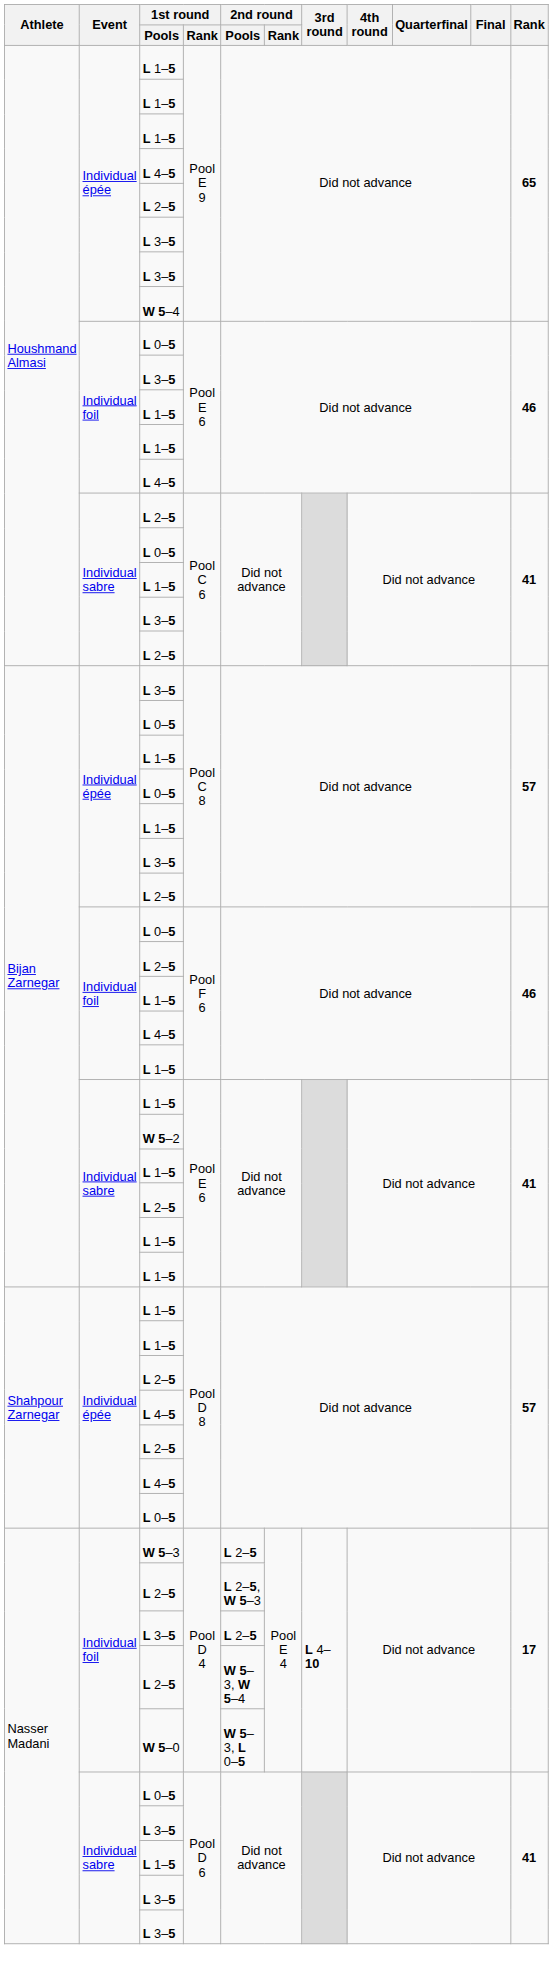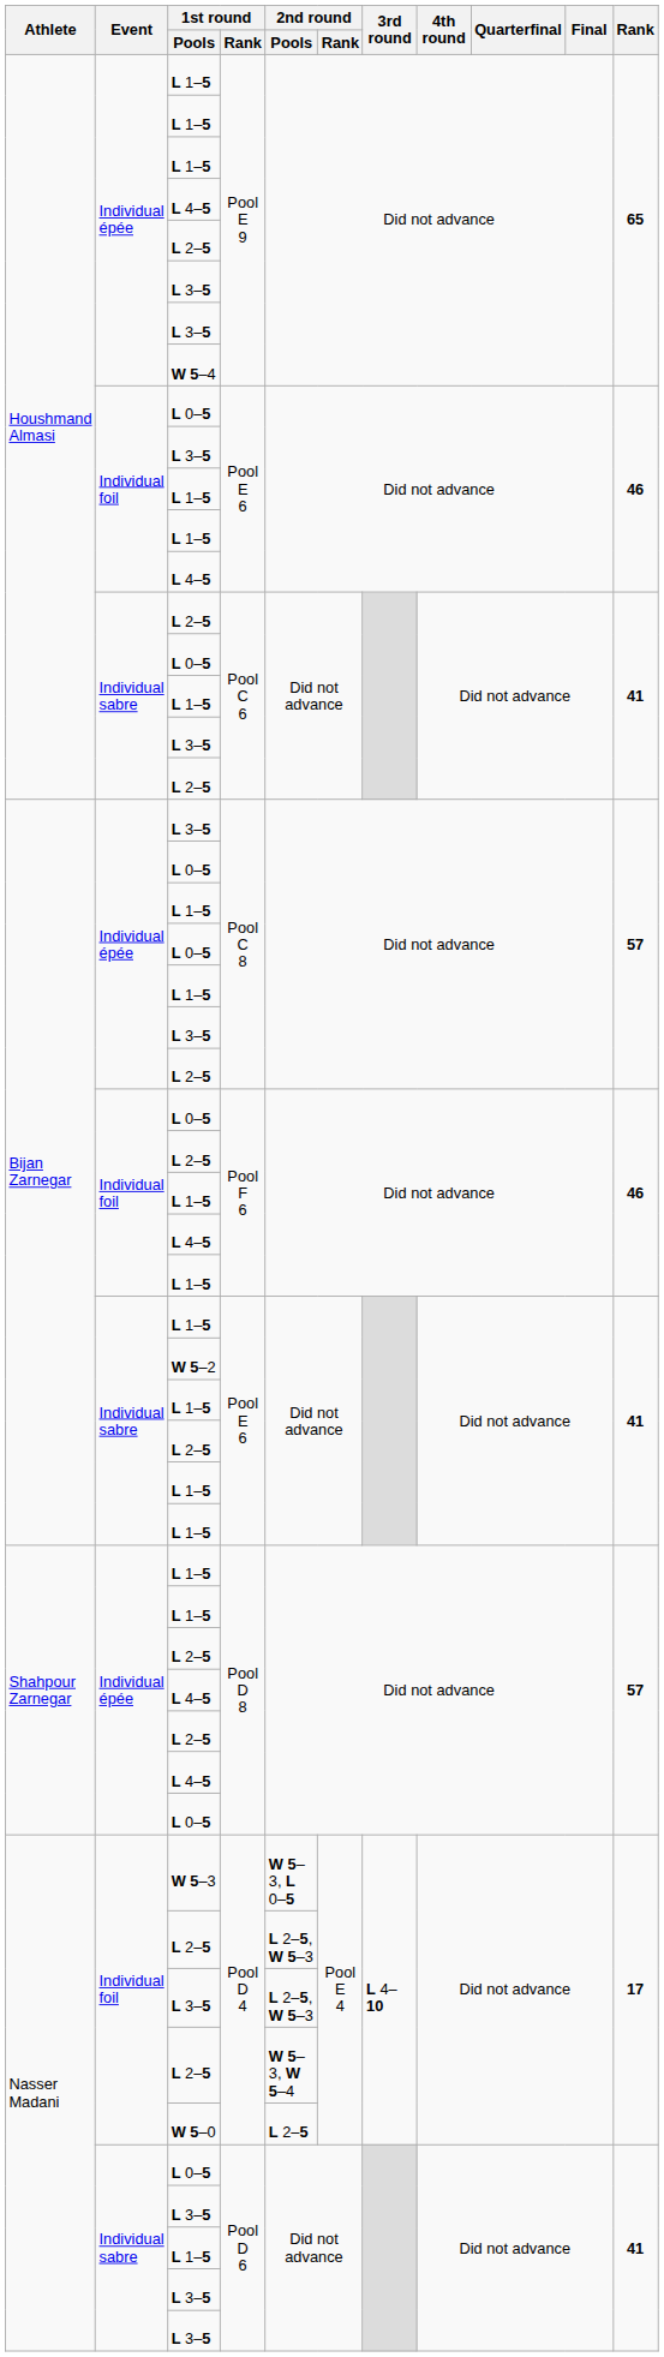 <table class="wikitable" width="98%" style="text-align:left; font-size:90%">
 <tr>
 <th rowspan="2" width="9%">Athlete</th>
 <th rowspan="2" width="7%">Event</th>
 <th colspan="2">1st round</th>
 <th colspan="2">2nd round</th>
 <th rowspan="2" width="11%">3rd round</th>
 <th rowspan="2" width="11%">4th round</th>
 <th rowspan="2" width="11%">Quarterfinal</th>
 <th rowspan="2" width="11%">Final</th>
 <th rowspan="2" width="4%">Rank</th>
 </tr>
 <tr>
 <th width="11%">Pools</th>
 <th width="5%">Rank</th>
 <th width="11%">Pools</th>
 <th width="5%">Rank</th>
 </tr>
 <tr>
 <td rowspan="18"><a href='#'>Houshmand Almasi</a></td>
 <td rowspan="8"><a href='#'>Individual épée</a></td>
 <td><br><strong>L</strong> 1–<strong>5</strong></td>
 <td rowspan="8" align=center>Pool E<br>9</td>
 <td rowspan="8" colspan=6 align=center>Did not advance</td>
 <td rowspan="8" align="center"><strong>65</strong></td>
 </tr>
 <tr>
 <td><br><strong>L</strong> 1–<strong>5</strong></td>
 </tr>
 <tr>
 <td><br><strong>L</strong> 1–<strong>5</strong></td>
 </tr>
 <tr>
 <td><br><strong>L</strong> 4–<strong>5</strong></td>
 </tr>
 <tr>
 <td><br><strong>L</strong> 2–<strong>5</strong></td>
 </tr>
 <tr>
 <td><br><strong>L</strong> 3–<strong>5</strong></td>
 </tr>
 <tr>
 <td><br><strong>L</strong> 3–<strong>5</strong></td>
 </tr>
 <tr>
 <td><br><strong>W</strong> <strong>5</strong>–4</td>
 </tr>
 <tr>
 <td rowspan="5"><a href='#'>Individual foil</a></td>
 <td><br><strong>L</strong> 0–<strong>5</strong></td>
 <td rowspan="5" align=center>Pool E<br>6</td>
 <td rowspan="5" colspan=6 align=center>Did not advance</td>
 <td rowspan="5" align="center"><strong>46</strong></td>
 </tr>
 <tr>
 <td><br><strong>L</strong> 3–<strong>5</strong></td>
 </tr>
 <tr>
 <td><br><strong>L</strong> 1–<strong>5</strong></td>
 </tr>
 <tr>
 <td><br><strong>L</strong> 1–<strong>5</strong></td>
 </tr>
 <tr>
 <td><br><strong>L</strong> 4–<strong>5</strong></td>
 </tr>
 <tr>
 <td rowspan="5"><a href='#'>Individual sabre</a></td>
 <td><br><strong>L</strong> 2–<strong>5</strong></td>
 <td rowspan="5" align=center>Pool C<br>6</td>
 <td rowspan="5" colspan=2 align=center>Did not advance</td>
 <td rowspan="5" bgcolor=#DCDCDC></td>
 <td rowspan="5" colspan=3 align=center>Did not advance</td>
 <td rowspan="5" align="center"><strong>41</strong></td>
 </tr>
 <tr>
 <td><br><strong>L</strong> 0–<strong>5</strong></td>
 </tr>
 <tr>
 <td><br><strong>L</strong> 1–<strong>5</strong></td>
 </tr>
 <tr>
 <td><br><strong>L</strong> 3–<strong>5</strong></td>
 </tr>
 <tr>
 <td><br><strong>L</strong> 2–<strong>5</strong></td>
 </tr>
 <tr>
 <td rowspan="18"><a href='#'>Bijan Zarnegar</a></td>
 <td rowspan="7"><a href='#'>Individual épée</a></td>
 <td><br><strong>L</strong> 3–<strong>5</strong></td>
 <td rowspan="7" align=center>Pool C<br>8</td>
 <td rowspan="7" colspan=6 align=center>Did not advance</td>
 <td rowspan="7" align="center"><strong>57</strong></td>
 </tr>
 <tr>
 <td><br><strong>L</strong> 0–<strong>5</strong></td>
 </tr>
 <tr>
 <td><br><strong>L</strong> 1–<strong>5</strong></td>
 </tr>
 <tr>
 <td><br><strong>L</strong> 0–<strong>5</strong></td>
 </tr>
 <tr>
 <td><br><strong>L</strong> 1–<strong>5</strong></td>
 </tr>
 <tr>
 <td><br><strong>L</strong> 3–<strong>5</strong></td>
 </tr>
 <tr>
 <td><br><strong>L</strong> 2–<strong>5</strong></td>
 </tr>
 <tr>
 <td rowspan="5"><a href='#'>Individual foil</a></td>
 <td><br><strong>L</strong> 0–<strong>5</strong></td>
 <td rowspan="5" align=center>Pool F<br>6</td>
 <td rowspan="5" colspan=6 align=center>Did not advance</td>
 <td rowspan="5" align="center"><strong>46</strong></td>
 </tr>
 <tr>
 <td><br><strong>L</strong> 2–<strong>5</strong></td>
 </tr>
 <tr>
 <td><br><strong>L</strong> 1–<strong>5</strong></td>
 </tr>
 <tr>
 <td><br><strong>L</strong> 4–<strong>5</strong></td>
 </tr>
 <tr>
 <td><br><strong>L</strong> 1–<strong>5</strong></td>
 </tr>
 <tr>
 <td rowspan="6"><a href='#'>Individual sabre</a></td>
 <td><br><strong>L</strong> 1–<strong>5</strong></td>
 <td rowspan="6" align=center>Pool E<br>6</td>
 <td rowspan="6" colspan=2 align=center>Did not advance</td>
 <td rowspan="6" bgcolor=#DCDCDC></td>
 <td rowspan="6" colspan=3 align=center>Did not advance</td>
 <td rowspan="6" align="center"><strong>41</strong></td>
 </tr>
 <tr>
 <td><br><strong>W</strong> <strong>5</strong>–2</td>
 </tr>
 <tr>
 <td><br><strong>L</strong> 1–<strong>5</strong></td>
 </tr>
 <tr>
 <td><br><strong>L</strong> 2–<strong>5</strong></td>
 </tr>
 <tr>
 <td><br><strong>L</strong> 1–<strong>5</strong></td>
 </tr>
 <tr>
 <td><br><strong>L</strong> 1–<strong>5</strong></td>
 </tr>
 <tr>
 <td rowspan="7"><a href='#'>Shahpour Zarnegar</a></td>
 <td rowspan="7"><a href='#'>Individual épée</a></td>
 <td><br><strong>L</strong> 1–<strong>5</strong></td>
 <td rowspan="7" align=center>Pool D<br>8</td>
 <td rowspan="7" colspan=6 align=center>Did not advance</td>
 <td rowspan="7" align="center"><strong>57</strong></td>
 </tr>
 <tr>
 <td><br><strong>L</strong> 1–<strong>5</strong></td>
 </tr>
 <tr>
 <td><br><strong>L</strong> 2–<strong>5</strong></td>
 </tr>
 <tr>
 <td><br><strong>L</strong> 4–<strong>5</strong></td>
 </tr>
 <tr>
 <td><br><strong>L</strong> 2–<strong>5</strong></td>
 </tr>
 <tr>
 <td><br><strong>L</strong> 4–<strong>5</strong></td>
 </tr>
 <tr>
 <td><br><strong>L</strong> 0–<strong>5</strong></td>
 </tr>
 <tr>
 <td rowspan="10">Nasser Madani</td>
 <td rowspan="5"><a href='#'>Individual foil</a></td>
 <td><br><strong>W</strong> <strong>5</strong>–3</td>
 <td rowspan="5" align=center>Pool D<br>4 <strong></strong></td>
-<td><br><strong>L</strong> 2–<strong>5</strong></td>
+<td><br><strong>W</strong> <strong>5</strong>–3, <strong>L</strong> 0–<strong>5</strong> </td>
 <td rowspan="5" align=center>Pool E<br>4 <strong></strong></td>
 <td rowspan="5"><br><strong>L</strong> 4–<strong>10</strong></td>
 <td rowspan="5" colspan=3 align=center>Did not advance</td>
 <td rowspan="5" align="center"><strong>17</strong></td>
 </tr>
 <tr>
 <td><br><strong>L</strong> 2–<strong>5</strong></td>
 <td><br><strong>L</strong> 2–<strong>5</strong>, <strong>W</strong> <strong>5</strong>–3 </td>
 </tr>
 <tr>
 <td><br><strong>L</strong> 3–<strong>5</strong></td>
-<td><br><strong>L</strong> 2–<strong>5</strong></td>
+<td><br><strong>L</strong> 2–<strong>5</strong>, <strong>W</strong> <strong>5</strong>–3 </td>
 </tr>
 <tr>
 <td><br><strong>L</strong> 2–<strong>5</strong></td>
 <td><br><strong>W</strong> <strong>5</strong>–3, <strong>W</strong> <strong>5</strong>–4 </td>
 </tr>
 <tr>
 <td><br><strong>W</strong> <strong>5</strong>–0</td>
-<td><br><strong>W</strong> <strong>5</strong>–3, <strong>L</strong> 0–<strong>5</strong> </td>
+<td><br><strong>L</strong> 2–<strong>5</strong></td>
 </tr>
 <tr>
 <td rowspan="5"><a href='#'>Individual sabre</a></td>
 <td><br><strong>L</strong> 0–<strong>5</strong></td>
 <td rowspan="5" align=center>Pool D<br>6</td>
 <td rowspan="5" colspan=2 align=center>Did not advance</td>
 <td rowspan="5" bgcolor=#DCDCDC></td>
 <td rowspan="5" colspan=3 align=center>Did not advance</td>
 <td rowspan="5" align="center"><strong>41</strong></td>
 </tr>
 <tr>
 <td><br><strong>L</strong> 3–<strong>5</strong></td>
 </tr>
 <tr>
 <td><br><strong>L</strong> 1–<strong>5</strong></td>
 </tr>
 <tr>
 <td><br><strong>L</strong> 3–<strong>5</strong></td>
 </tr>
 <tr>
 <td><br><strong>L</strong> 3–<strong>5</strong></td>
 </tr>
 </table>
